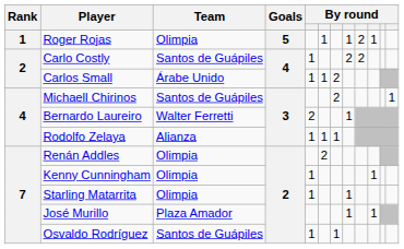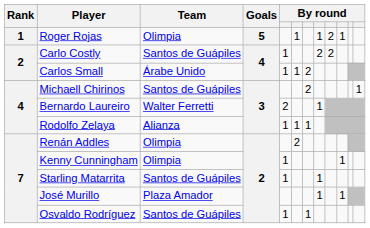 <table class="wikitable" style="text-align:center">
 <tr>
 <th rowspan=2>Rank</th>
 <th rowspan=2>Player</th>
 <th rowspan=2>Team</th>
 <th rowspan=2>Goals</th>
 <th colspan=8>By round</th>
 </tr>
 <tr>
 <th></th>
 <th></th>
 <th></th>
 <th></th>
 <th></th>
 <th></th>
 <th></th>
 <th></th>
 </tr>
 <tr>
 <th>1</th>
 <td align="left"> <a href='#'>Roger Rojas</a></td>
 <td align="left"> <a href='#'>Olimpia</a></td>
 <th>5</th>
 <td></td>
 <td>1</td>
 <td></td>
 <td>1</td>
 <td>2</td>
 <td>1</td>
 <td></td>
 <td></td>
 </tr>
 <tr>
 <th rowspan=2>2</th>
 <td align="left"> <a href='#'>Carlo Costly</a></td>
 <td align="left"> <a href='#'>Santos de Guápiles</a></td>
 <th rowspan=2>4</th>
 <td>1</td>
 <td></td>
 <td></td>
 <td>2</td>
 <td>2</td>
 <td></td>
 <td></td>
 <td></td>
 </tr>
 <tr>
 <td align="left"> <a href='#'>Carlos Small</a></td>
 <td align="left"> <a href='#'>Árabe Unido</a></td>
 <td>1</td>
 <td>1</td>
 <td>2</td>
 <td></td>
 <td></td>
 <td></td>
 <td bgcolor="silver" colspan=2></td>
 </tr>
 <tr>
 <th rowspan=3>4</th>
 <td align="left"> <a href='#'>Michaell Chirinos</a></td>
 <td align="left"> <a href='#'>Santos de Guápiles</a></td>
 <th rowspan=3>3</th>
 <td></td>
 <td></td>
 <td>2</td>
 <td></td>
 <td></td>
 <td></td>
 <td></td>
 <td>1</td>
 </tr>
 <tr>
 <td align="left"> <a href='#'>Bernardo Laureiro</a></td>
 <td align="left"> <a href='#'>Walter Ferretti</a></td>
 <td>2</td>
 <td></td>
 <td></td>
 <td>1</td>
 <td bgcolor="silver" colspan=4></td>
 </tr>
 <tr>
 <td align="left"> <a href='#'>Rodolfo Zelaya</a></td>
 <td align="left"> <a href='#'>Alianza</a></td>
 <td>1</td>
 <td>1</td>
 <td>1</td>
 <td></td>
 <td bgcolor="silver" colspan=4></td>
 </tr>
 <tr>
 <th rowspan=5>7</th>
 <td align="left"> <a href='#'>Renán Addles</a></td>
 <td align="left"> <a href='#'>Olimpia</a></td>
 <th rowspan=5>2</th>
 <td></td>
 <td>2</td>
 <td></td>
 <td></td>
 <td></td>
 <td></td>
 <td bgcolor="silver" colspan=2></td>
 </tr>
 <tr>
 <td align="left"> <a href='#'>Kenny Cunningham</a></td>
 <td align="left"> <a href='#'>Olimpia</a></td>
 <td>1</td>
 <td></td>
 <td></td>
 <td></td>
 <td></td>
 <td>1</td>
 <td></td>
 <td></td>
 </tr>
 <tr>
 <td align="left"> <a href='#'>Starling Matarrita</a></td>
-<td align="left"> <a href='#'>Olimpia</a></td>
+<td align="left"> <a href='#'>Santos de Guápiles</a></td>
 <td>1</td>
 <td></td>
 <td></td>
 <td>1</td>
 <td></td>
 <td></td>
 <td></td>
 <td></td>
 </tr>
 <tr>
 <td align="left"> <a href='#'>José Murillo</a></td>
 <td align="left"> <a href='#'>Plaza Amador</a></td>
 <td></td>
 <td></td>
 <td></td>
 <td>1</td>
 <td></td>
 <td>1</td>
 <td bgcolor="silver" colspan=2></td>
 </tr>
 <tr>
 <td align="left"> <a href='#'>Osvaldo Rodríguez</a></td>
 <td align="left"> <a href='#'>Santos de Guápiles</a></td>
 <td>1</td>
 <td></td>
 <td>1</td>
 <td></td>
 <td></td>
 <td></td>
 <td></td>
 <td></td>
 </tr>
 </table>
